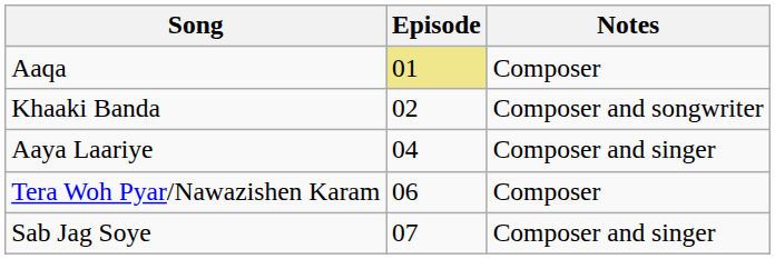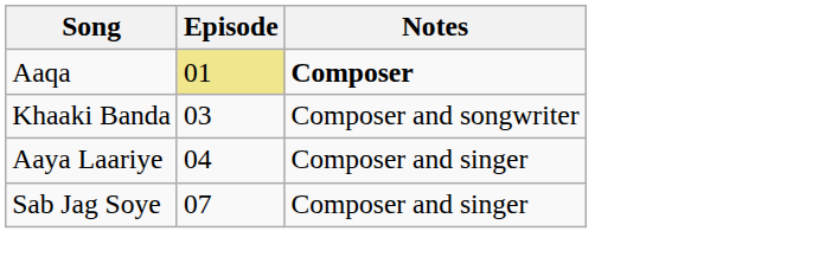 <table class="wikitable">
 <tr>
 <th>Song</th>
 <th>Episode</th>
 <th>Notes</th>
 </tr>
 <tr>
 <td>Aaqa</td>
 <td style="background: khaki;">01</td>
-<td>Composer</td>
+<td><strong>Composer</strong></td>
 </tr>
 <tr>
 <td>Khaaki Banda</td>
-<td>02</td>
+<td>03</td>
 <td>Composer and songwriter</td>
 </tr>
 <tr>
 <td>Aaya Laariye</td>
 <td>04</td>
 <td>Composer and singer</td>
 </tr>
 <tr>
-<td><a href='#'>Tera Woh Pyar</a>/Nawazishen Karam</td>
-<td>06</td>
-<td>Composer</td>
-</tr>
-<tr>
 <td>Sab Jag Soye</td>
 <td>07</td>
 <td>Composer and singer</td>
 </tr>
 </table>
